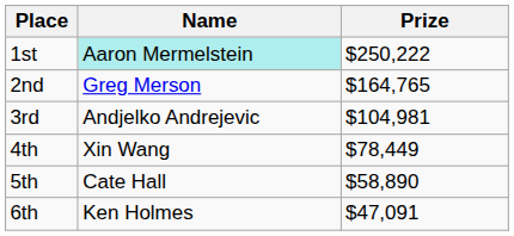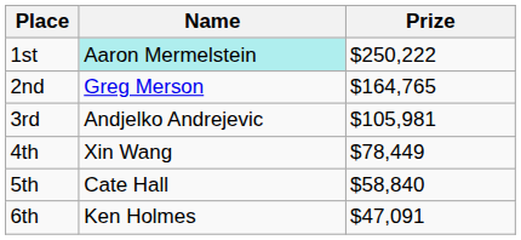 <table class="wikitable">
 <tr>
 <th style="width:50px;">Place</th>
 <th style="width:200px;">Name</th>
 <th style="width:125px;">Prize</th>
 </tr>
 <tr>
 <td>1st</td>
 <td style="background: paleturquoise;"> Aaron Mermelstein</td>
 <td>$250,222</td>
 </tr>
 <tr>
 <td>2nd</td>
 <td> <a href='#'>Greg Merson</a></td>
 <td>$164,765</td>
 </tr>
 <tr>
 <td>3rd</td>
 <td> Andjelko Andrejevic</td>
-<td>$104,981</td>
+<td>$105,981</td>
 </tr>
 <tr>
 <td>4th</td>
 <td> Xin Wang</td>
 <td>$78,449</td>
 </tr>
 <tr>
 <td>5th</td>
 <td>  Cate Hall</td>
-<td>$58,890</td>
+<td>$58,840</td>
 </tr>
 <tr>
 <td>6th</td>
 <td>  Ken Holmes</td>
 <td>$47,091</td>
 </tr>
 </table>
